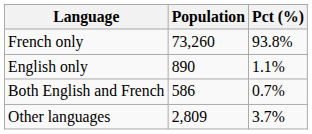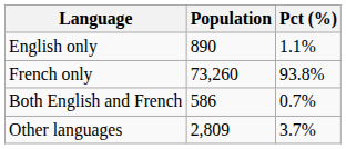 <table class="wikitable">
 <tr>
 </tr>
 <tr>
 <th>Language</th>
 <th>Population</th>
 <th>Pct (%)</th>
 </tr>
 <tr>
+<td>English only</td>
+<td>890</td>
+<td>1.1%</td>
+</tr>
+<tr>
 <td>French only</td>
 <td>73,260</td>
 <td>93.8%</td>
-</tr>
-<tr>
-<td>English only</td>
-<td>890</td>
-<td>1.1%</td>
 </tr>
 <tr>
 <td>Both English and French</td>
 <td>586</td>
 <td>0.7%</td>
 </tr>
 <tr>
 <td>Other languages</td>
 <td>2,809</td>
 <td>3.7%</td>
 </tr>
 </table>
